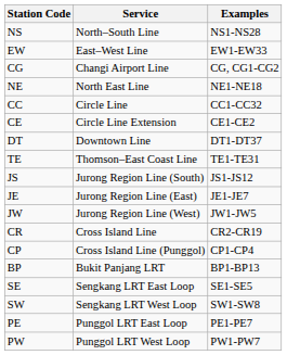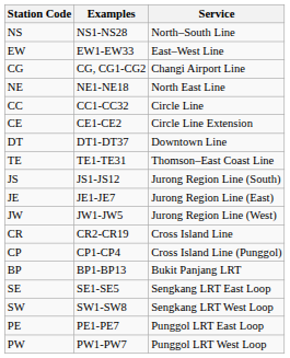 <table class="wikitable">
 <tr>
 <th>Station Code</th>
+<th>Examples</th>
 <th>Service</th>
-<th>Examples</th>
 </tr>
 <tr>
 <td>NS</td>
+<td>NS1-NS28</td>
 <td>North–South Line</td>
-<td>NS1-NS28</td>
 </tr>
 <tr>
 <td>EW</td>
+<td>EW1-EW33</td>
 <td>East–West Line</td>
-<td>EW1-EW33</td>
 </tr>
 <tr>
 <td>CG</td>
+<td>CG, CG1-CG2</td>
 <td>Changi Airport Line</td>
-<td>CG, CG1-CG2</td>
 </tr>
 <tr>
 <td>NE</td>
+<td>NE1-NE18</td>
 <td>North East Line</td>
-<td>NE1-NE18</td>
 </tr>
 <tr>
 <td>CC</td>
+<td>CC1-CC32</td>
 <td>Circle Line</td>
-<td>CC1-CC32</td>
 </tr>
 <tr>
 <td>CE</td>
+<td>CE1-CE2</td>
 <td>Circle Line Extension</td>
-<td>CE1-CE2</td>
 </tr>
 <tr>
 <td>DT</td>
+<td>DT1-DT37</td>
 <td>Downtown Line</td>
-<td>DT1-DT37</td>
 </tr>
 <tr>
 <td>TE</td>
+<td>TE1-TE31</td>
 <td>Thomson–East Coast Line</td>
-<td>TE1-TE31</td>
 </tr>
 <tr>
 <td>JS</td>
+<td>JS1-JS12</td>
 <td>Jurong Region Line (South)</td>
-<td>JS1-JS12</td>
 </tr>
 <tr>
 <td>JE</td>
+<td>JE1-JE7</td>
 <td>Jurong Region Line (East)</td>
-<td>JE1-JE7</td>
 </tr>
 <tr>
 <td>JW</td>
+<td>JW1-JW5</td>
 <td>Jurong Region Line (West)</td>
-<td>JW1-JW5</td>
 </tr>
 <tr>
 <td>CR</td>
+<td>CR2-CR19</td>
 <td>Cross Island Line</td>
-<td>CR2-CR19</td>
 </tr>
 <tr>
 <td>CP</td>
+<td>CP1-CP4</td>
 <td>Cross Island Line (Punggol)</td>
-<td>CP1-CP4</td>
 </tr>
 <tr>
 <td>BP</td>
+<td>BP1-BP13</td>
 <td>Bukit Panjang LRT</td>
-<td>BP1-BP13</td>
 </tr>
 <tr>
 <td>SE</td>
+<td>SE1-SE5</td>
 <td>Sengkang LRT East Loop</td>
-<td>SE1-SE5</td>
 </tr>
 <tr>
 <td>SW</td>
+<td>SW1-SW8</td>
 <td>Sengkang LRT West Loop</td>
-<td>SW1-SW8</td>
 </tr>
 <tr>
 <td>PE</td>
+<td>PE1-PE7</td>
 <td>Punggol LRT East Loop</td>
-<td>PE1-PE7</td>
 </tr>
 <tr>
 <td>PW</td>
+<td>PW1-PW7</td>
 <td>Punggol LRT West Loop</td>
-<td>PW1-PW7</td>
 </tr>
 </table>
